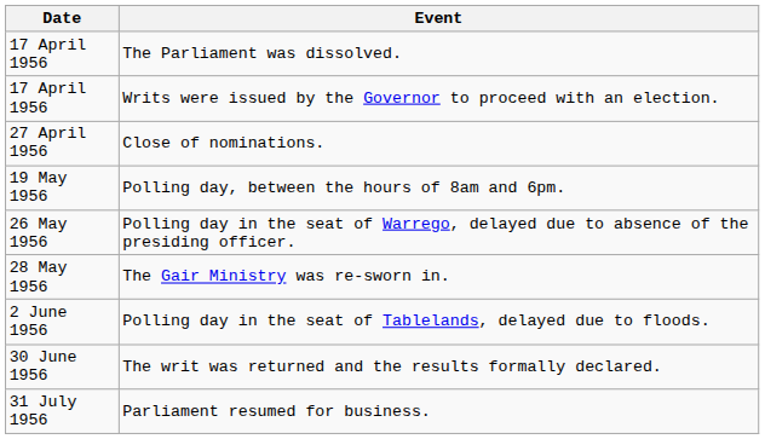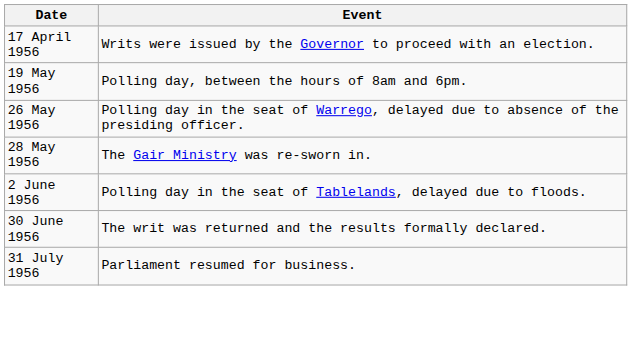 <table class="wikitable">
 <tr>
 <th>Date</th>
 <th>Event</th>
 </tr>
 <tr>
 <td>17 April 1956</td>
-<td>The Parliament was dissolved.</td>
-</tr>
-<tr>
-<td>17 April 1956</td>
 <td>Writs were issued by the <a href='#'>Governor</a> to proceed with an election.</td>
-</tr>
-<tr>
-<td>27 April 1956</td>
-<td>Close of nominations.</td>
 </tr>
 <tr>
 <td>19 May 1956</td>
 <td>Polling day, between the hours of 8am and 6pm.</td>
 </tr>
 <tr>
 <td>26 May 1956</td>
 <td>Polling day in the seat of <a href='#'>Warrego</a>, delayed due to absence of the presiding officer.</td>
 </tr>
 <tr>
 <td>28 May 1956</td>
 <td>The <a href='#'>Gair Ministry</a> was re-sworn in.</td>
 </tr>
 <tr>
 <td>2 June 1956</td>
 <td>Polling day in the seat of <a href='#'>Tablelands</a>, delayed due to floods.</td>
 </tr>
 <tr>
 <td>30 June 1956</td>
 <td>The writ was returned and the results formally declared.</td>
 </tr>
 <tr>
 <td>31 July 1956</td>
 <td>Parliament resumed for business.</td>
 </tr>
 </table>
